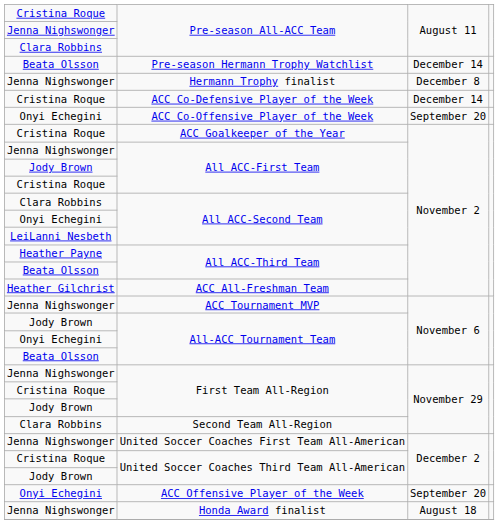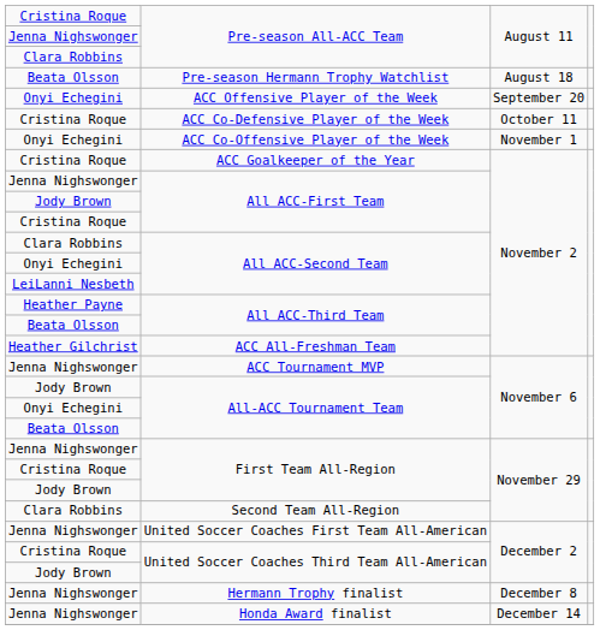 <table class="wikitable sortable" style="text-align: center">
 <tr>
 <td><a href='#'>Cristina Roque</a></td>
 <td rowspan=3><a href='#'>Pre-season All-ACC Team</a></td>
 <td rowspan=3>August 11</td>
 <td rowspan=3></td>
 </tr>
 <tr>
 <td><a href='#'>Jenna Nighswonger</a></td>
 </tr>
 <tr>
 <td><a href='#'>Clara Robbins</a></td>
 </tr>
 <tr>
 <td><a href='#'>Beata Olsson</a></td>
 <td><a href='#'>Pre-season Hermann Trophy Watchlist</a></td>
-<td>December 14</td>
+<td>August 18</td>
 <td></td>
 </tr>
 <tr>
-<td>Jenna Nighswonger</td>
-<td><a href='#'>Hermann Trophy</a> finalist</td>
-<td>December 8</td>
+<td><a href='#'>Onyi Echegini</a></td>
+<td><a href='#'>ACC Offensive Player of the Week</a></td>
+<td>September 20</td>
 <td></td>
 </tr>
 <tr>
 <td>Cristina Roque</td>
 <td><a href='#'>ACC Co-Defensive Player of the Week</a></td>
-<td>December 14</td>
+<td>October 11</td>
 <td></td>
 </tr>
 <tr>
 <td>Onyi Echegini</td>
 <td><a href='#'>ACC Co-Offensive Player of the Week</a></td>
-<td>September 20</td>
+<td>November 1</td>
 <td></td>
 </tr>
 <tr>
 <td>Cristina Roque</td>
 <td><a href='#'>ACC Goalkeeper of the Year</a></td>
 <td rowspan=10>November 2</td>
 <td rowspan=10></td>
 </tr>
 <tr>
 <td>Jenna Nighswonger</td>
 <td rowspan=3><a href='#'>All ACC-First Team</a></td>
 </tr>
 <tr>
 <td><a href='#'>Jody Brown</a></td>
 </tr>
 <tr>
 <td>Cristina Roque</td>
 </tr>
 <tr>
 <td>Clara Robbins</td>
 <td rowspan=3><a href='#'>All ACC-Second Team</a></td>
 </tr>
 <tr>
 <td>Onyi Echegini</td>
 </tr>
 <tr>
 <td><a href='#'>LeiLanni Nesbeth</a></td>
 </tr>
 <tr>
 <td><a href='#'>Heather Payne</a></td>
 <td rowspan=2><a href='#'>All ACC-Third Team</a></td>
 </tr>
 <tr>
 <td><a href='#'>Beata Olsson</a></td>
 </tr>
 <tr>
 <td><a href='#'>Heather Gilchrist</a></td>
 <td><a href='#'>ACC All-Freshman Team</a></td>
 </tr>
 <tr>
 <td>Jenna Nighswonger</td>
 <td><a href='#'>ACC Tournament MVP</a></td>
 <td rowspan=4>November 6</td>
 <td rowspan=4></td>
 </tr>
 <tr>
 <td>Jody Brown</td>
 <td rowspan=3><a href='#'>All-ACC Tournament Team</a></td>
 </tr>
 <tr>
 <td>Onyi Echegini</td>
 </tr>
 <tr>
 <td><a href='#'>Beata Olsson</a></td>
 </tr>
 <tr>
 <td>Jenna Nighswonger</td>
 <td rowspan=3>First Team All-Region</td>
 <td rowspan=4>November 29</td>
 <td rowspan=4></td>
 </tr>
 <tr>
 <td>Cristina Roque</td>
 </tr>
 <tr>
 <td>Jody Brown</td>
 </tr>
 <tr>
 <td>Clara Robbins</td>
 <td>Second Team All-Region</td>
 </tr>
 <tr>
 <td>Jenna Nighswonger</td>
 <td>United Soccer Coaches First Team All-American</td>
 <td rowspan=3>December 2</td>
 <td rowspan=3></td>
 </tr>
 <tr>
 <td>Cristina Roque</td>
 <td rowspan=2>United Soccer Coaches Third Team All-American</td>
 </tr>
 <tr>
 <td>Jody Brown</td>
 </tr>
 <tr>
-<td><a href='#'>Onyi Echegini</a></td>
-<td><a href='#'>ACC Offensive Player of the Week</a></td>
-<td>September 20</td>
+<td>Jenna Nighswonger</td>
+<td><a href='#'>Hermann Trophy</a> finalist</td>
+<td>December 8</td>
 <td></td>
 </tr>
 <tr>
 <td>Jenna Nighswonger</td>
 <td><a href='#'>Honda Award</a> finalist</td>
-<td>August 18</td>
+<td>December 14</td>
 <td></td>
 </tr>
 <tr>
 </tr>
 </table>
